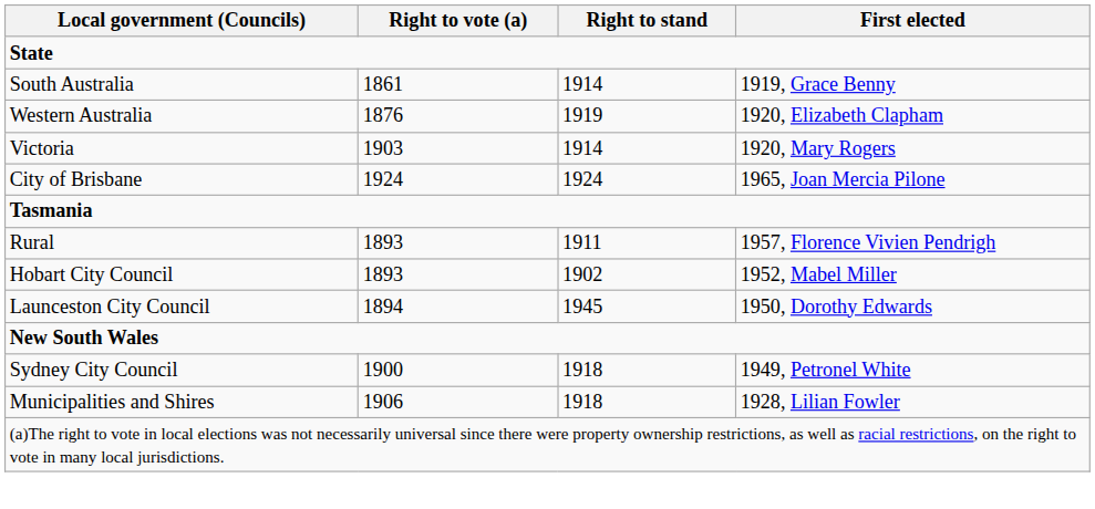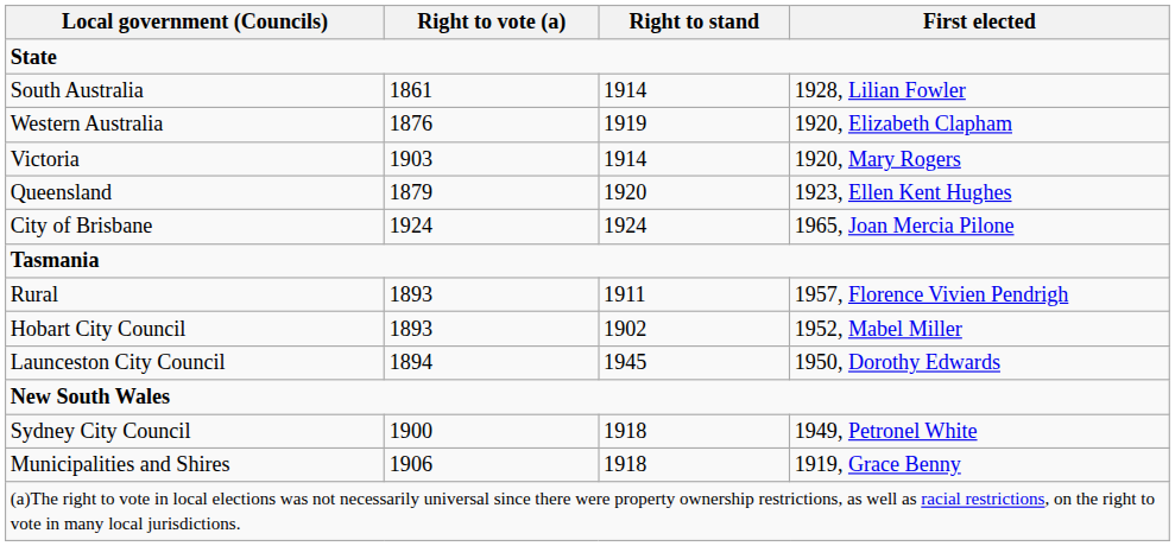 <table class="wikitable">
 <tr>
 <th>Local government (Councils)</th>
 <th>Right to vote (a)</th>
 <th>Right to stand</th>
 <th>First elected</th>
 </tr>
 <tr>
 <td colspan="4"><strong>State</strong></td>
 </tr>
 <tr>
 <td>South Australia</td>
 <td>1861</td>
 <td>1914</td>
-<td>1919, <a href='#'>Grace Benny</a></td>
+<td>1928, <a href='#'>Lilian Fowler</a></td>
 </tr>
 <tr>
 <td>Western Australia</td>
 <td>1876</td>
 <td>1919</td>
 <td>1920, <a href='#'>Elizabeth Clapham</a></td>
 </tr>
 <tr>
 <td>Victoria</td>
 <td>1903</td>
 <td>1914</td>
 <td>1920, <a href='#'>Mary Rogers</a></td>
+</tr>
+<tr>
+<td>Queensland</td>
+<td>1879</td>
+<td>1920</td>
+<td>1923, <a href='#'>Ellen Kent Hughes</a></td>
 </tr>
 <tr>
 <td>City of Brisbane</td>
 <td>1924</td>
 <td>1924</td>
 <td>1965, <a href='#'>Joan Mercia Pilone</a></td>
 </tr>
 <tr>
 <td colspan="4"><strong>Tasmania</strong></td>
 </tr>
 <tr>
 <td>Rural</td>
 <td>1893</td>
 <td>1911</td>
 <td>1957, <a href='#'>Florence Vivien Pendrigh</a></td>
 </tr>
 <tr>
 <td>Hobart City Council</td>
 <td>1893</td>
 <td>1902</td>
 <td>1952, <a href='#'>Mabel Miller</a></td>
 </tr>
 <tr>
 <td>Launceston City Council</td>
 <td>1894</td>
 <td>1945</td>
 <td>1950, <a href='#'>Dorothy Edwards</a></td>
 </tr>
 <tr>
 <td colspan="4"><strong>New South Wales</strong></td>
 </tr>
 <tr>
 <td>Sydney City Council</td>
 <td>1900</td>
 <td>1918</td>
 <td>1949, <a href='#'>Petronel White</a></td>
 </tr>
 <tr>
 <td>Municipalities and Shires</td>
 <td>1906</td>
 <td>1918</td>
-<td>1928, <a href='#'>Lilian Fowler</a></td>
+<td>1919, <a href='#'>Grace Benny</a></td>
 </tr>
 <tr>
 <td colspan="4"><small>(a)The right to vote in local elections was not necessarily universal since there were property ownership restrictions, as well as <a href='#'>racial restrictions</a>, on the right to vote in many local jurisdictions.</small></td>
 </tr>
 </table>
